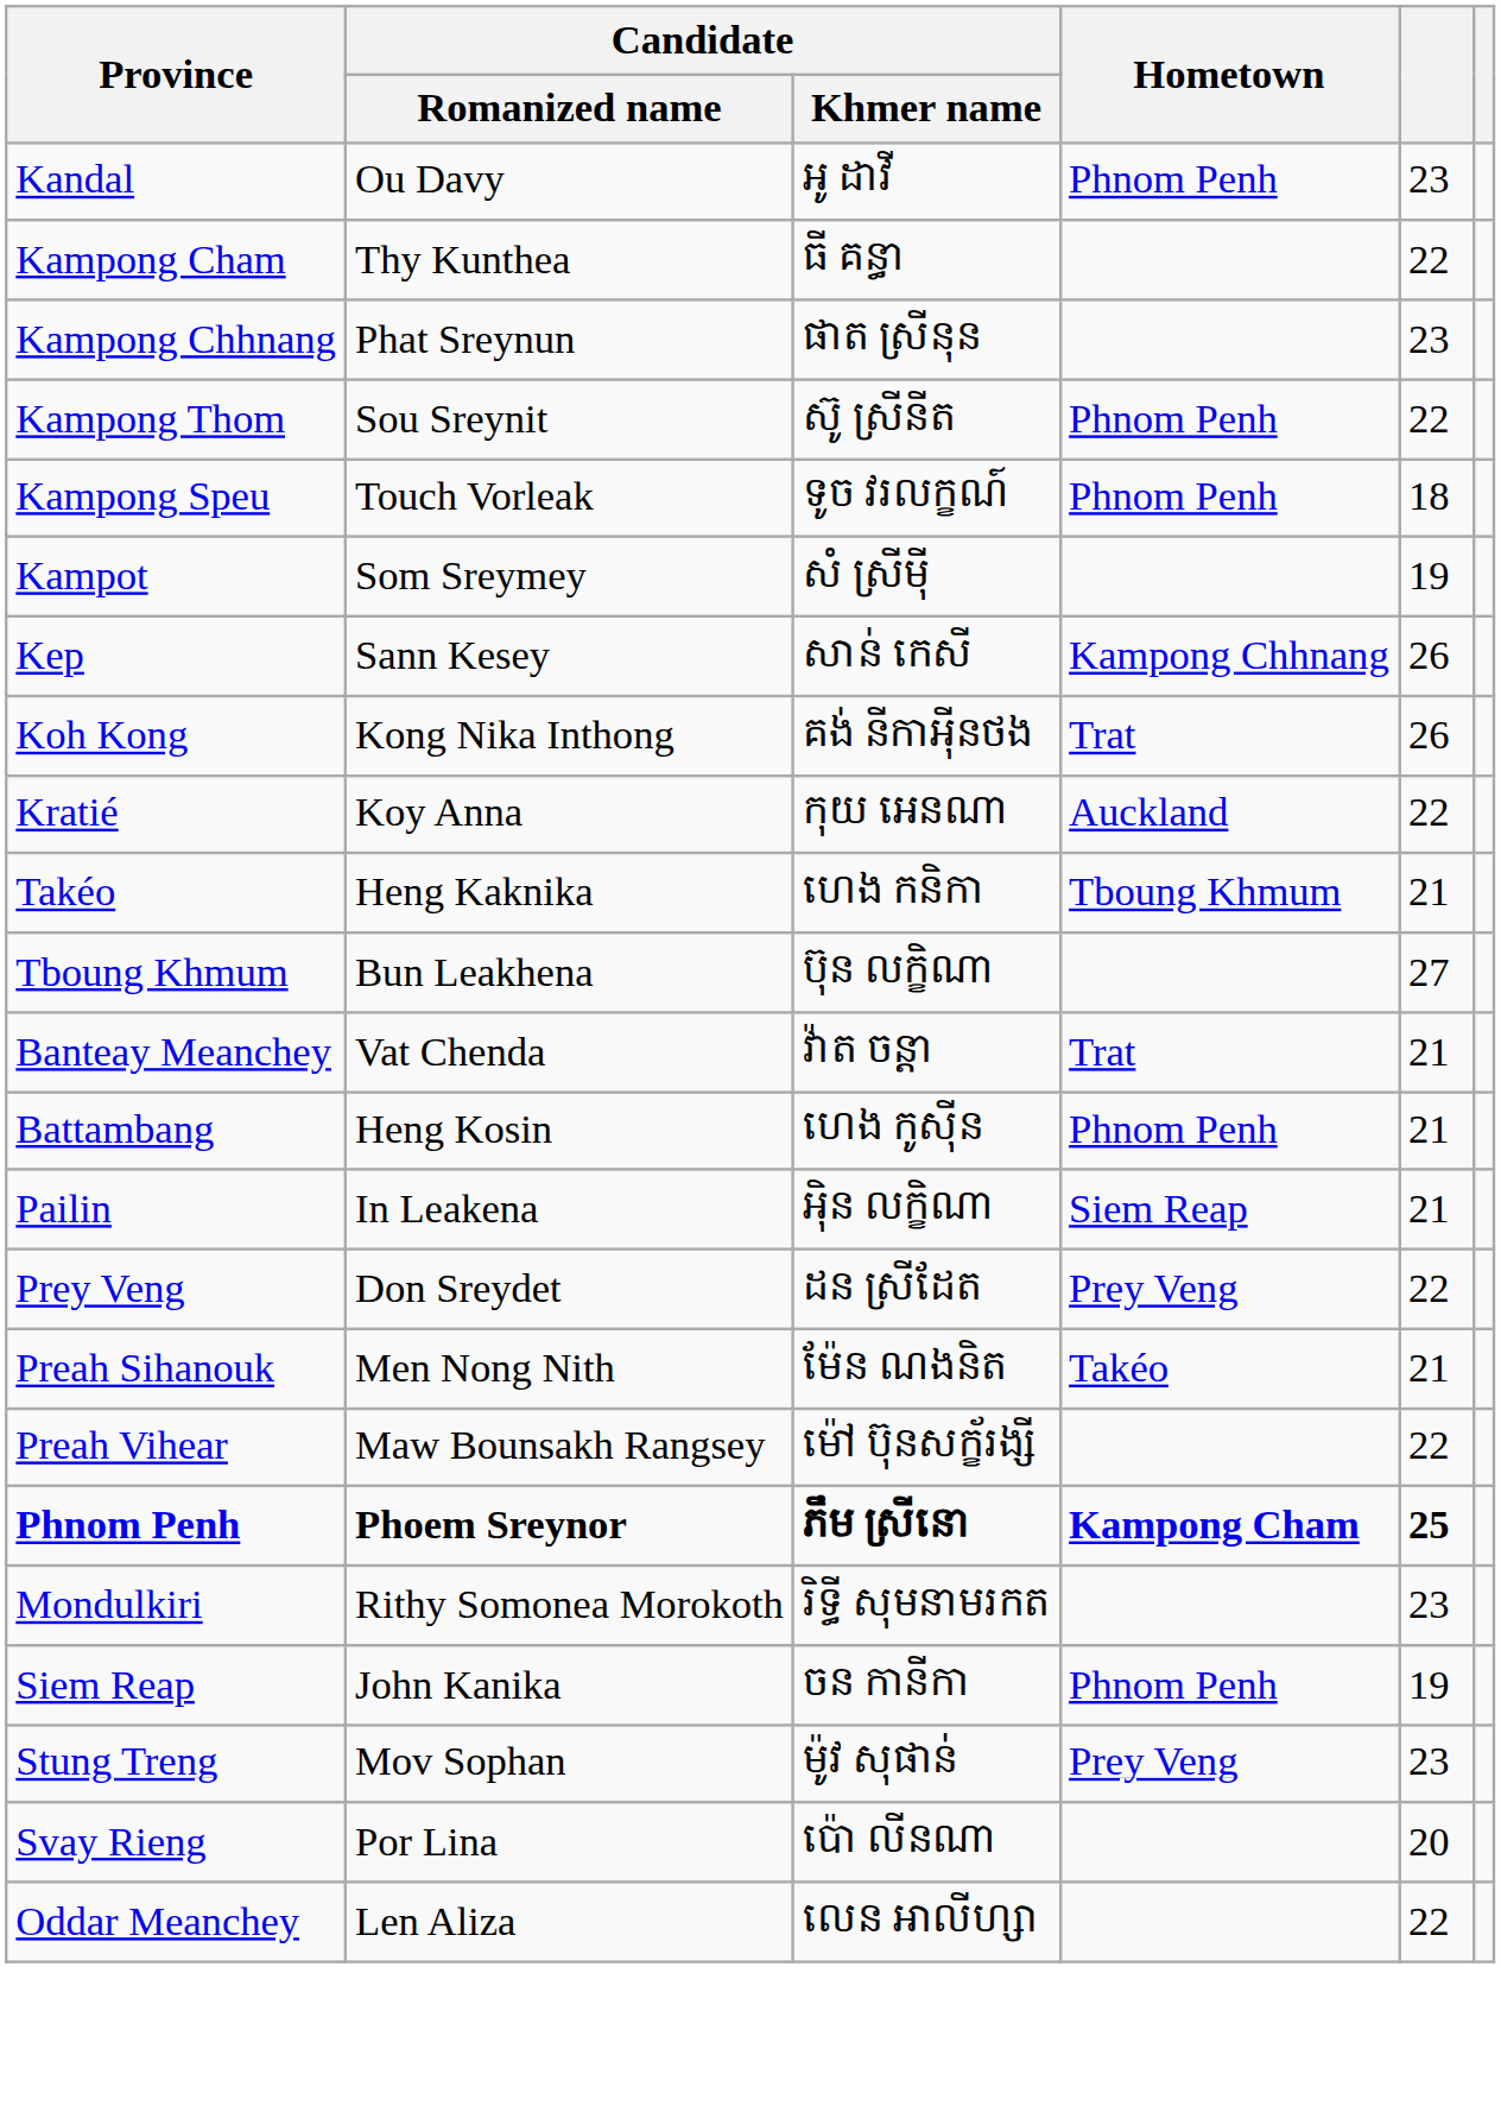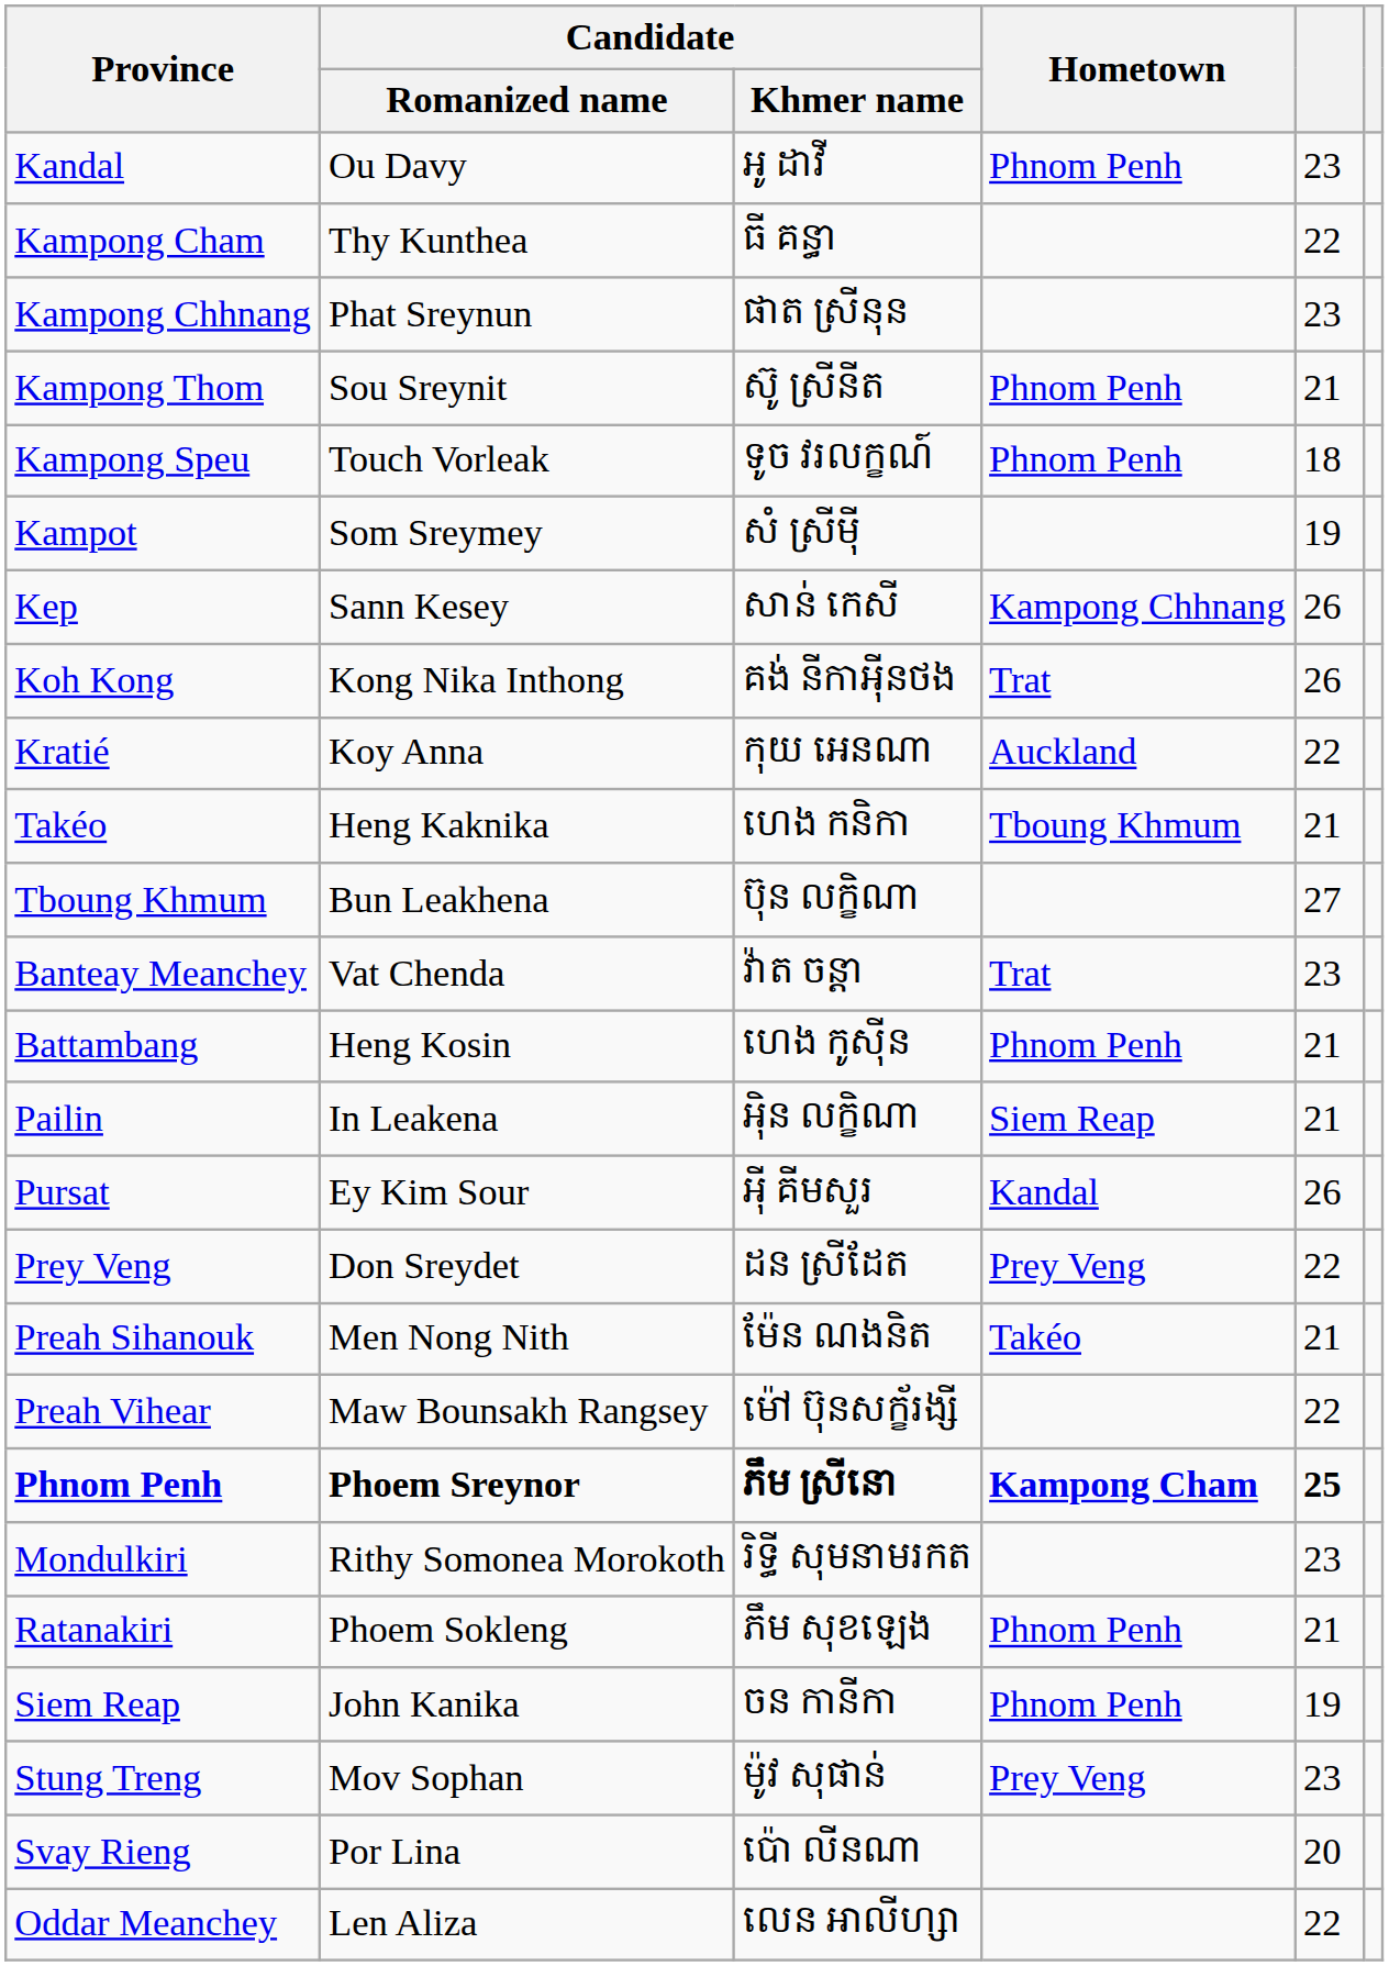 <table class="wikitable" style="font-size: 90%;">
 <tr>
 <th rowspan=2><span><strong>Province</strong></span></th>
 <th colspan=2><span><strong>Candidate</strong></span></th>
 <th rowspan=2><span><strong>Hometown</strong></span></th>
 <th rowspan=2 width="20"><span><strong></strong></span></th>
 <th rowspan=2><span><strong></strong></span></th>
 </tr>
 <tr>
 <th>Romanized name</th>
 <th>Khmer name</th>
 </tr>
 <tr>
 <td><a href='#'>Kandal</a></td>
 <td>Ou Davy</td>
 <td>អូ ដាវី</td>
 <td><a href='#'>Phnom Penh</a></td>
 <td>23</td>
 <td></td>
 </tr>
 <tr>
 <td><a href='#'>Kampong Cham</a></td>
 <td>Thy Kunthea</td>
 <td>ធី គន្ធា</td>
 <td></td>
 <td>22</td>
 <td></td>
 </tr>
 <tr>
 <td><a href='#'>Kampong Chhnang</a></td>
 <td>Phat Sreynun</td>
 <td>ផាត ស្រីនុន</td>
 <td></td>
 <td>23</td>
 <td></td>
 </tr>
 <tr>
 <td><a href='#'>Kampong Thom</a></td>
 <td>Sou Sreynit</td>
 <td>ស៊ូ ស្រីនីត</td>
 <td><a href='#'>Phnom Penh</a></td>
-<td>22</td>
+<td>21</td>
 <td></td>
 </tr>
 <tr>
 <td><a href='#'>Kampong Speu</a></td>
 <td>Touch Vorleak</td>
 <td>ទូច វរលក្ខណ៍</td>
 <td><a href='#'>Phnom Penh</a></td>
 <td>18</td>
 <td></td>
 </tr>
 <tr>
 <td><a href='#'>Kampot</a></td>
 <td>Som Sreymey</td>
 <td>សំ ស្រីម៉ី</td>
 <td></td>
 <td>19</td>
 <td></td>
 </tr>
 <tr>
 <td><a href='#'>Kep</a></td>
 <td>Sann Kesey</td>
 <td>សាន់ កេសី</td>
 <td><a href='#'>Kampong Chhnang</a></td>
 <td>26</td>
 <td></td>
 </tr>
 <tr>
 <td><a href='#'>Koh Kong</a></td>
 <td>Kong Nika Inthong</td>
 <td>គង់ នីកាអុីនថង</td>
 <td><a href='#'>Trat</a></td>
 <td>26</td>
 <td></td>
 </tr>
 <tr>
 <td><a href='#'>Kratié</a></td>
 <td>Koy Anna</td>
 <td>កុយ អេនណា</td>
 <td><a href='#'>Auckland</a></td>
 <td>22</td>
 <td></td>
 </tr>
 <tr>
 <td><a href='#'>Takéo</a></td>
 <td>Heng Kaknika</td>
 <td>ហេង កនិកា</td>
 <td><a href='#'>Tboung Khmum</a></td>
 <td>21</td>
 <td></td>
 </tr>
 <tr>
 <td><a href='#'>Tboung Khmum</a></td>
 <td>Bun Leakhena</td>
 <td>ប៊ុន លក្ខិណា</td>
 <td></td>
 <td>27</td>
 <td></td>
 </tr>
 <tr>
 <td><a href='#'>Banteay Meanchey</a></td>
 <td>Vat Chenda</td>
 <td>វ៉ាត ចន្តា</td>
 <td><a href='#'>Trat</a></td>
-<td>21</td>
+<td>23</td>
 <td></td>
 </tr>
 <tr>
 <td><a href='#'>Battambang</a></td>
 <td>Heng Kosin</td>
 <td>ហេង កូសុីន</td>
 <td><a href='#'>Phnom Penh</a></td>
 <td>21</td>
 <td></td>
 </tr>
 <tr>
 <td><a href='#'>Pailin</a></td>
 <td>In Leakena</td>
 <td>អុិន លក្ខិណា</td>
 <td><a href='#'>Siem Reap</a></td>
 <td>21</td>
+<td></td>
+</tr>
+<tr>
+<td><a href='#'>Pursat</a></td>
+<td>Ey Kim Sour</td>
+<td>អុី គីមសួរ</td>
+<td><a href='#'>Kandal</a></td>
+<td>26</td>
 <td></td>
 </tr>
 <tr>
 <td><a href='#'>Prey Veng</a></td>
 <td>Don Sreydet</td>
 <td>ដន ស្រីដែត</td>
 <td><a href='#'>Prey Veng</a></td>
 <td>22</td>
 <td></td>
 </tr>
 <tr>
 <td><a href='#'>Preah Sihanouk</a></td>
 <td>Men Nong Nith</td>
 <td>ម៉ែន ណងនិត</td>
 <td><a href='#'>Takéo</a></td>
 <td>21</td>
 <td></td>
 </tr>
 <tr>
 <td><a href='#'>Preah Vihear</a></td>
 <td>Maw Bounsakh Rangsey</td>
 <td>ម៉ៅ ប៊ុនសក្ខ័រង្សី</td>
 <td></td>
 <td>22</td>
 <td></td>
 </tr>
 <tr>
 <td><strong><a href='#'>Phnom Penh</a></strong></td>
 <td><strong>Phoem Sreynor</strong></td>
 <td><strong>ភឹម ស្រីនោ</strong></td>
 <td><strong><a href='#'>Kampong Cham</a></strong></td>
 <td><strong>25</strong></td>
 <td><strong></strong></td>
 </tr>
 <tr>
 <td><a href='#'>Mondulkiri</a></td>
 <td>Rithy Somonea Morokoth</td>
 <td>រិទ្ធី សុមនាមរកត</td>
 <td></td>
 <td>23</td>
 <td></td>
 </tr>
 <tr>
+<td><a href='#'>Ratanakiri</a></td>
+<td>Phoem Sokleng</td>
+<td>ភឹម សុខឡេង</td>
+<td><a href='#'>Phnom Penh</a></td>
+<td>21</td>
+<td></td>
+</tr>
+<tr>
 <td><a href='#'>Siem Reap</a></td>
 <td>John Kanika</td>
 <td>ចន កានីកា</td>
 <td><a href='#'>Phnom Penh</a></td>
 <td>19</td>
 <td></td>
 </tr>
 <tr>
 <td><a href='#'>Stung Treng</a></td>
 <td>Mov Sophan</td>
 <td>ម៉ូវ សុផាន់</td>
 <td><a href='#'>Prey Veng</a></td>
 <td>23</td>
 <td></td>
 </tr>
 <tr>
 <td><a href='#'>Svay Rieng</a></td>
 <td>Por Lina</td>
 <td>ប៉ោ លីនណា</td>
 <td></td>
 <td>20</td>
 <td></td>
 </tr>
 <tr>
 <td><a href='#'>Oddar Meanchey</a></td>
 <td>Len Aliza</td>
 <td>លេន អាលីហ្សា</td>
 <td></td>
 <td>22</td>
 <td></td>
 </tr>
 </table>
